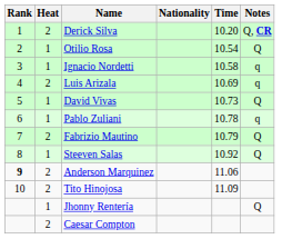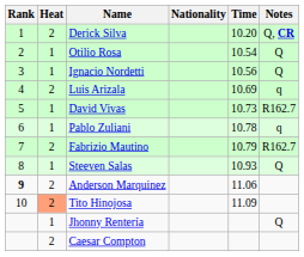 <table class="wikitable sortable" style="text-align:center;font-size:95%">
 <tr>
 <th>Rank</th>
 <th>Heat</th>
 <th>Name</th>
 <th>Nationality</th>
 <th>Time</th>
 <th>Notes</th>
 </tr>
 <tr bgcolor=ccffcc>
 <td>1</td>
 <td>2</td>
 <td align=left><a href='#'>Derick Silva</a></td>
 <td align=left></td>
 <td>10.20</td>
 <td>Q, <strong><a href='#'>CR</a></strong></td>
 </tr>
 <tr bgcolor=ccffcc>
 <td>2</td>
 <td>1</td>
 <td align=left><a href='#'>Otilio Rosa</a></td>
 <td align=left></td>
 <td>10.54</td>
 <td>Q</td>
 </tr>
 <tr bgcolor=ccffcc>
 <td>3</td>
 <td>1</td>
 <td align=left><a href='#'>Ignacio Nordetti</a></td>
 <td align=left></td>
-<td>10.58</td>
-<td>q</td>
+<td>10.56</td>
+<td>Q</td>
 </tr>
 <tr bgcolor=ccffcc>
 <td>4</td>
 <td>2</td>
 <td align=left><a href='#'>Luis Arizala</a></td>
 <td align=left></td>
 <td>10.69</td>
 <td>q</td>
 </tr>
 <tr bgcolor=ccffcc>
 <td>5</td>
 <td>1</td>
 <td align=left><a href='#'>David Vivas</a></td>
 <td align=left></td>
 <td>10.73</td>
-<td>Q</td>
+<td>R162.7</td>
 </tr>
 <tr bgcolor=ddffdd>
 <td>6</td>
 <td>1</td>
 <td align=left><a href='#'>Pablo Zuliani</a></td>
 <td align=left></td>
 <td>10.78</td>
 <td>q</td>
 </tr>
 <tr bgcolor=ccffcc>
 <td>7</td>
 <td>2</td>
 <td align=left><a href='#'>Fabrizio Mautino</a></td>
 <td align=left></td>
 <td>10.79</td>
-<td>Q</td>
+<td>R162.7</td>
 </tr>
 <tr bgcolor=ddffdd>
 <td>8</td>
 <td>1</td>
 <td align=left><a href='#'>Steeven Salas</a></td>
 <td align=left></td>
-<td>10.92</td>
+<td>10.93</td>
 <td>Q</td>
 </tr>
 <tr>
 <td><strong>9</strong></td>
 <td>2</td>
 <td align=left><a href='#'>Anderson Marquinez</a></td>
 <td align=left></td>
 <td>11.06</td>
 <td></td>
 </tr>
 <tr>
 <td>10</td>
-<td>2</td>
+<td style="background: lightsalmon;">2</td>
 <td align=left><a href='#'>Tito Hinojosa</a></td>
 <td align=left></td>
 <td>11.09</td>
 <td></td>
 </tr>
 <tr>
 <td></td>
 <td>1</td>
 <td align=left><a href='#'>Jhonny Rentería</a></td>
 <td align=left></td>
 <td><strong></strong></td>
 <td>Q</td>
 </tr>
 <tr>
 <td></td>
 <td>2</td>
 <td align=left><a href='#'>Caesar Compton</a></td>
 <td align=left></td>
 <td><strong></strong></td>
 <td></td>
 </tr>
 </table>
